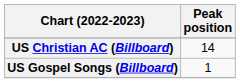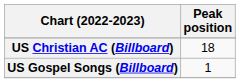 <table class="wikitable plainrowheaders" style="text-align:center">
 <tr>
 <th scope="col">Chart (2022-2023)</th>
 <th scope="col">Peak<br>position</th>
 </tr>
 <tr>
 </tr>
 <tr>
 </tr>
 <tr>
 <th scope="row">US <a href='#'>Christian AC</a> (<em><a href='#'>Billboard</a></em>)</th>
-<td>14</td>
+<td>18</td>
 </tr>
 <tr>
 <th scope="row">US Gospel Songs (<a href='#'><em>Billboard</em></a>)</th>
 <td>1</td>
 </tr>
 <tr>
 </tr>
 </table>
